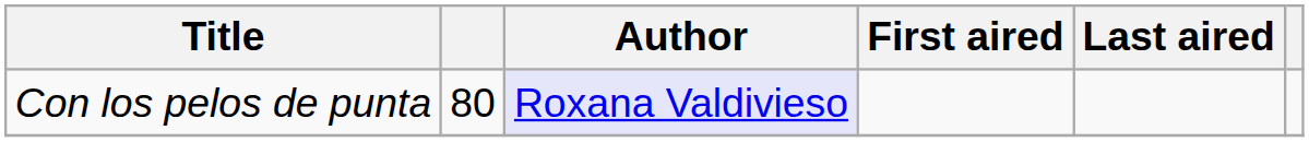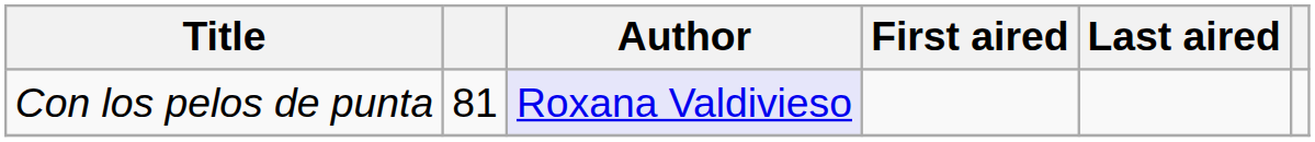 <table class="wikitable sortable">
 <tr>
 <th>Title</th>
 <th></th>
 <th>Author</th>
 <th>First aired</th>
 <th>Last aired</th>
 <th></th>
 </tr>
 <tr>
 <td><em>Con los pelos de punta</em></td>
-<td>80</td>
+<td>81</td>
 <td style="background: lavender;"><a href='#'>Roxana Valdivieso</a></td>
 <td></td>
 <td></td>
 <td></td>
 </tr>
 <tr>
 </tr>
 </table>
